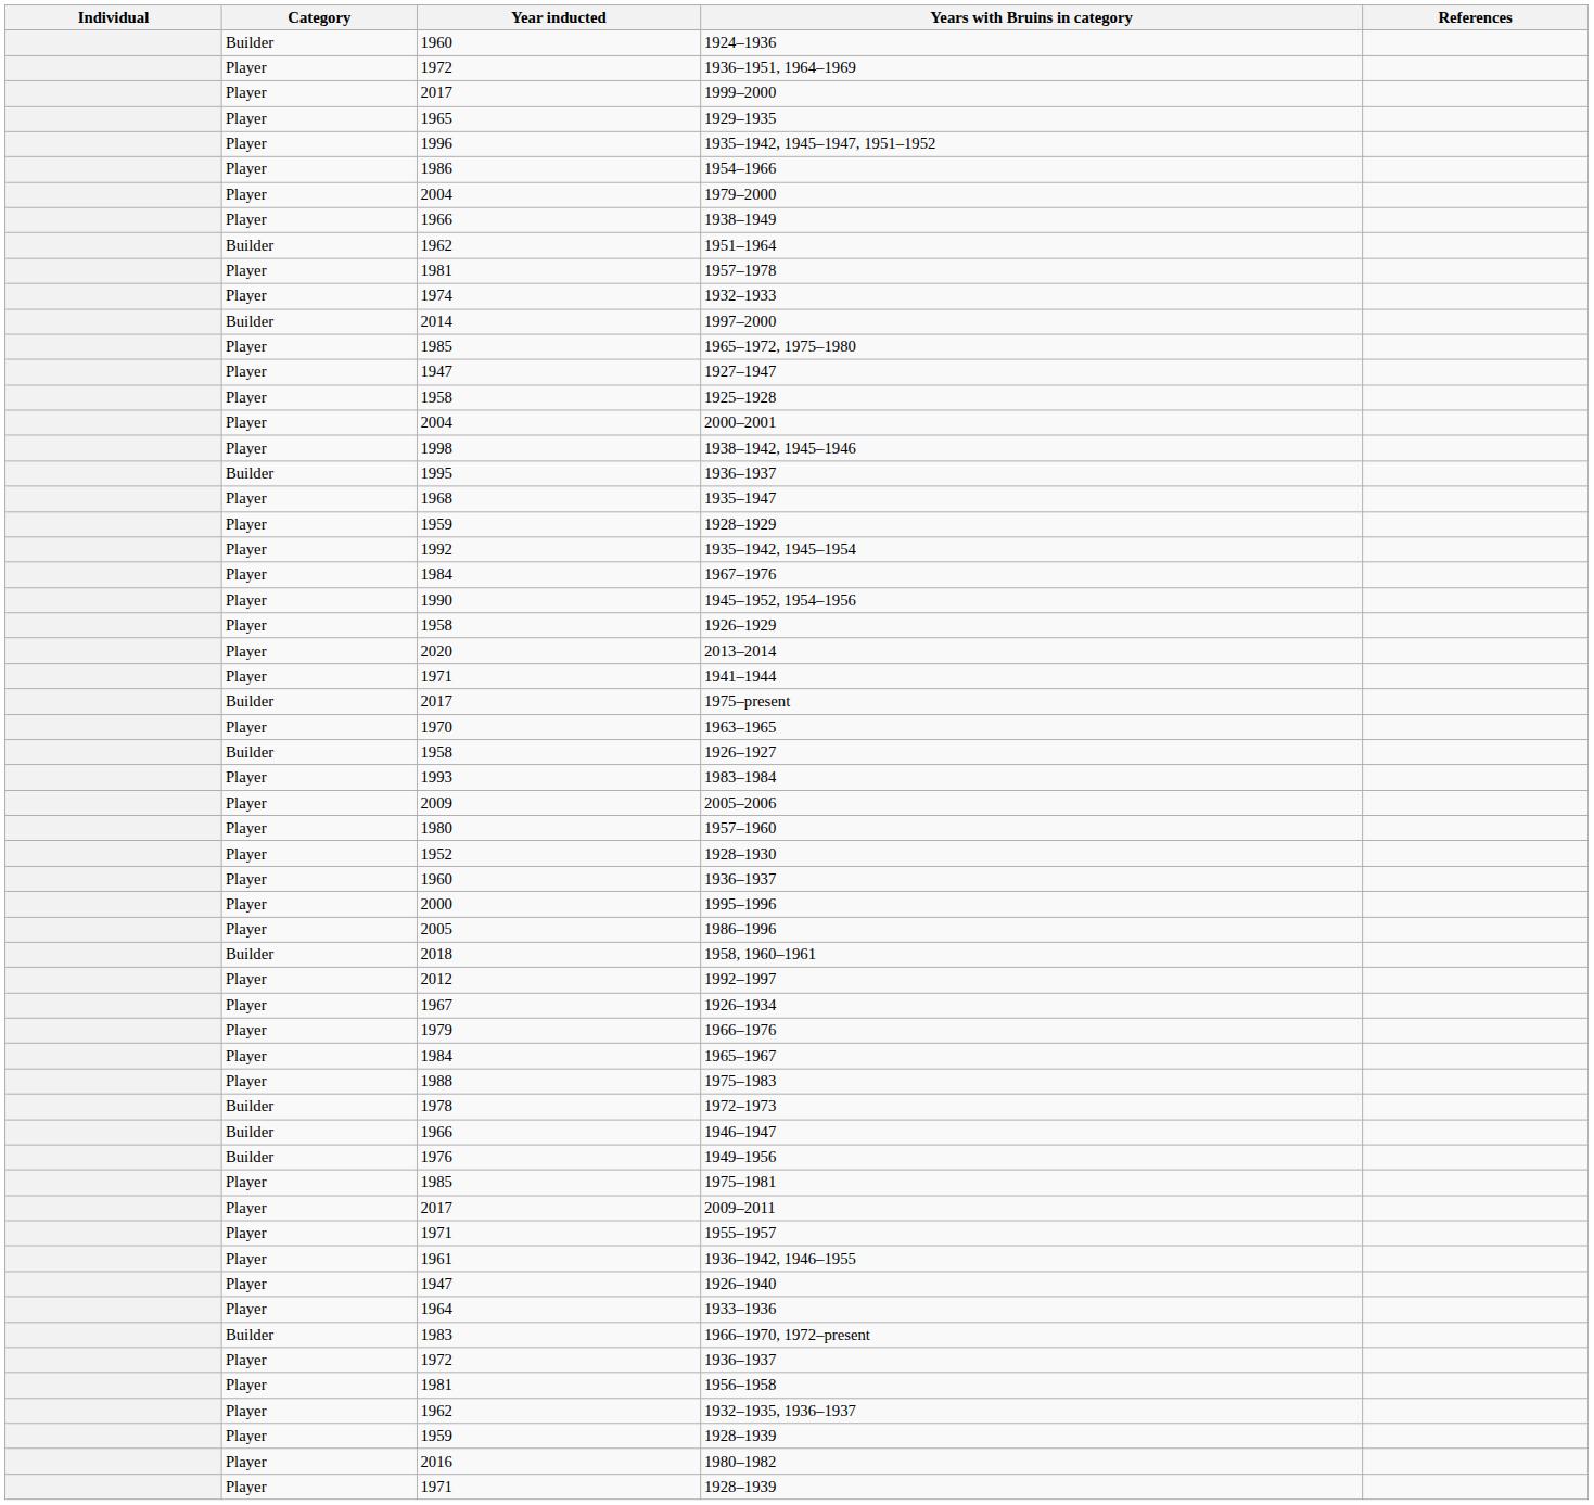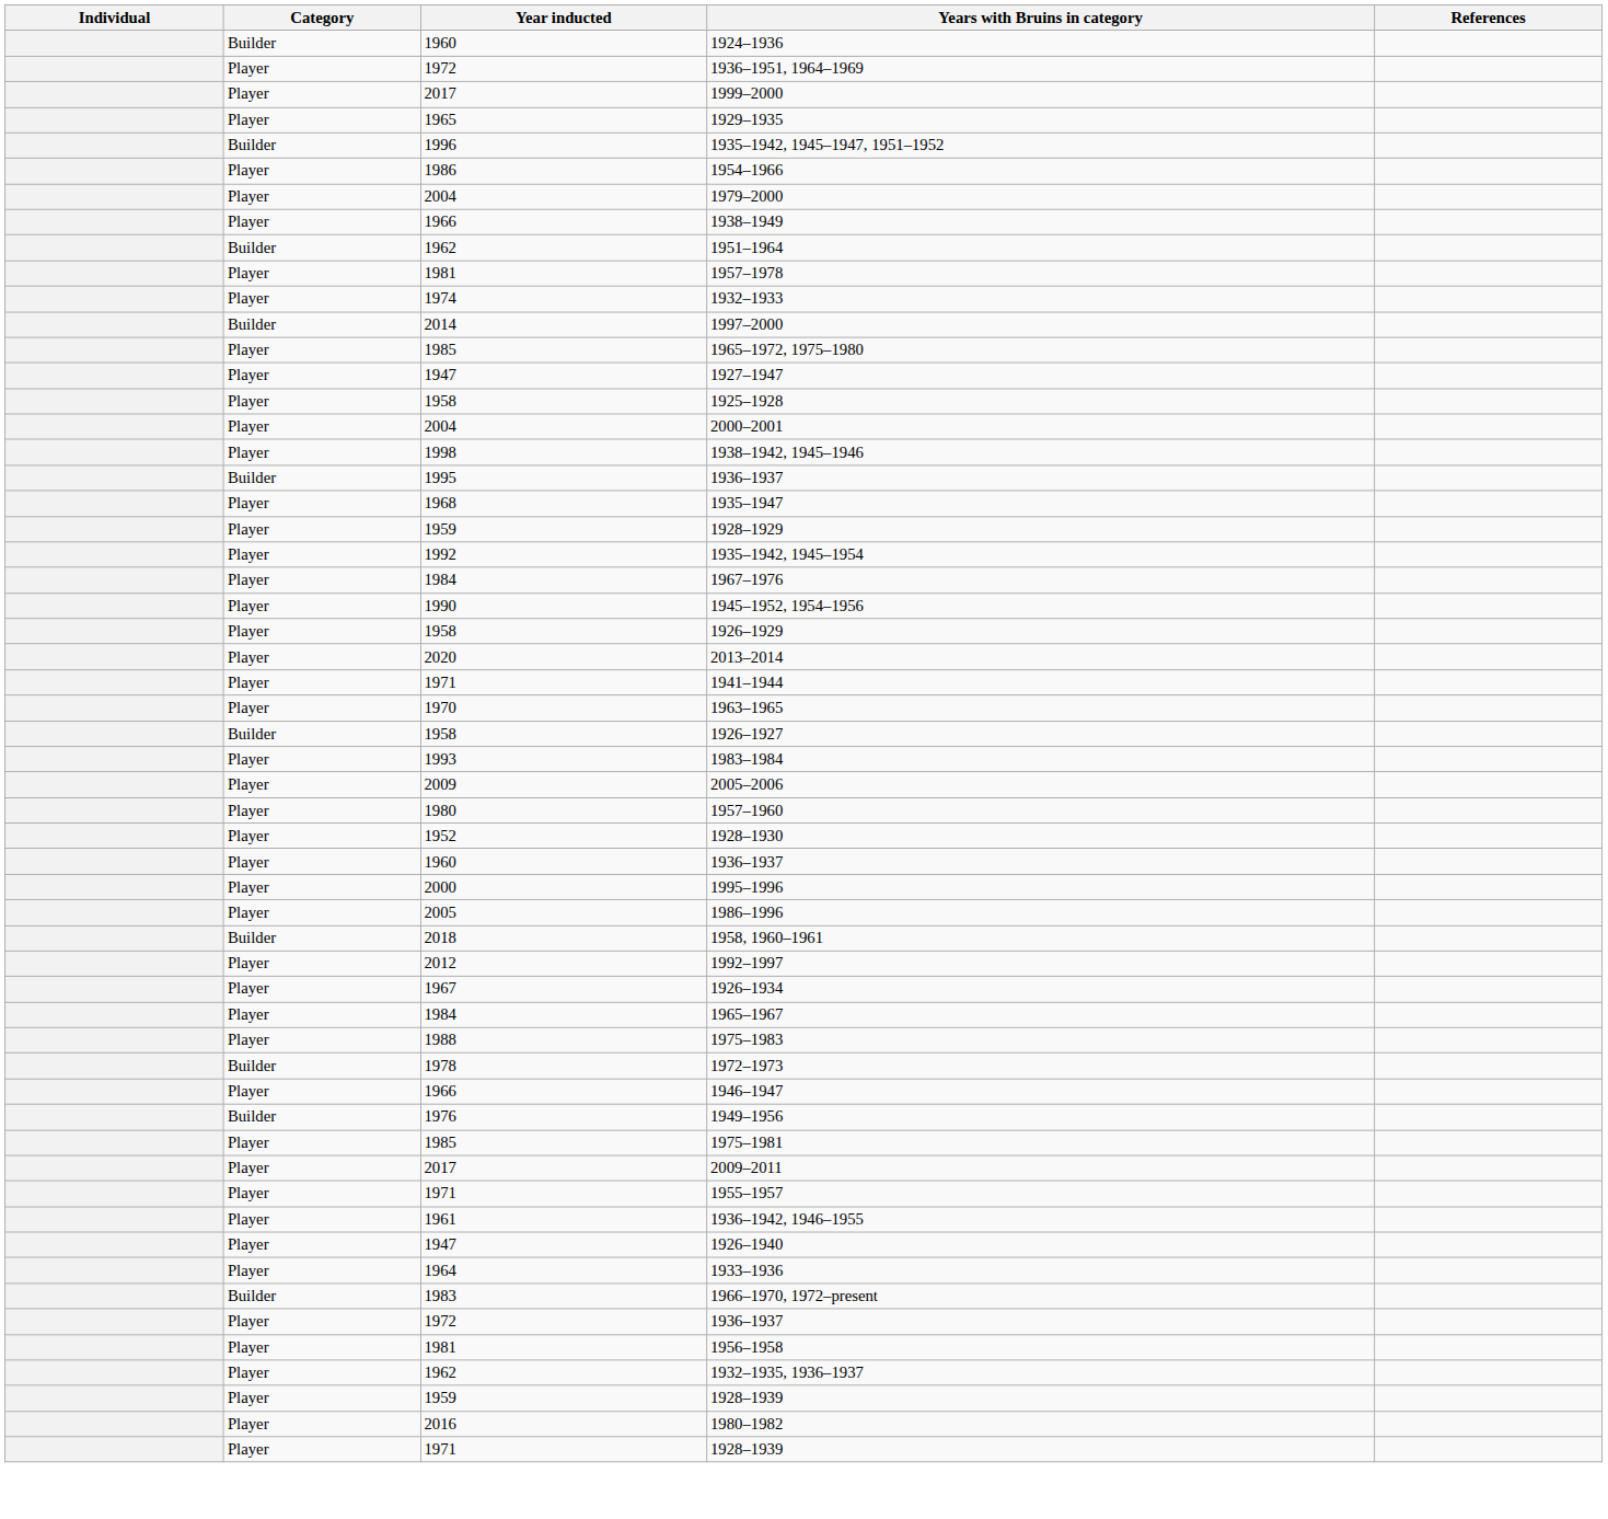 <table class="wikitable sortable" width="80%">
 <tr>
 <th scope="col">Individual</th>
 <th scope="col">Category</th>
 <th scope="col">Year inducted</th>
 <th scope="col">Years with Bruins in category</th>
 <th scope="col" class="unsortable">References</th>
 </tr>
 <tr>
 <th scope="row"></th>
 <td>Builder</td>
 <td>1960</td>
 <td>1924–1936</td>
 <td></td>
 </tr>
 <tr>
 <th scope="row"></th>
 <td>Player</td>
 <td>1972</td>
 <td>1936–1951, 1964–1969</td>
 <td></td>
 </tr>
 <tr>
 <th scope="row"></th>
 <td>Player</td>
 <td>2017</td>
 <td>1999–2000</td>
 <td></td>
 </tr>
 <tr>
 <th scope="row"></th>
 <td>Player</td>
 <td>1965</td>
 <td>1929–1935</td>
 <td></td>
 </tr>
 <tr>
 <th scope="row"></th>
-<td>Player</td>
+<td>Builder</td>
 <td>1996</td>
 <td>1935–1942, 1945–1947, 1951–1952</td>
 <td></td>
 </tr>
 <tr>
 <th scope="row"></th>
 <td>Player</td>
 <td>1986</td>
 <td>1954–1966</td>
 <td></td>
 </tr>
 <tr>
 <th scope="row"></th>
 <td>Player</td>
 <td>2004</td>
 <td>1979–2000</td>
 <td></td>
 </tr>
 <tr>
 <th scope="row"></th>
 <td>Player</td>
 <td>1966</td>
 <td>1938–1949</td>
 <td></td>
 </tr>
 <tr>
 <th scope="row"></th>
 <td>Builder</td>
 <td>1962</td>
 <td>1951–1964</td>
 <td></td>
 </tr>
 <tr>
 <th scope="row"></th>
 <td>Player</td>
 <td>1981</td>
 <td>1957–1978</td>
 <td></td>
 </tr>
 <tr>
 <th scope="row"></th>
 <td>Player</td>
 <td>1974</td>
 <td>1932–1933</td>
 <td></td>
 </tr>
 <tr>
 <th scope="row"></th>
 <td>Builder</td>
 <td>2014</td>
 <td>1997–2000</td>
 <td></td>
 </tr>
 <tr>
 <th scope="row"></th>
 <td>Player</td>
 <td>1985</td>
 <td>1965–1972, 1975–1980</td>
 <td></td>
 </tr>
 <tr>
 <th scope="row"></th>
 <td>Player</td>
 <td>1947</td>
 <td>1927–1947</td>
 <td></td>
 </tr>
 <tr>
 <th scope="row"></th>
 <td>Player</td>
 <td>1958</td>
 <td>1925–1928</td>
 <td></td>
 </tr>
 <tr>
 <th scope="row"></th>
 <td>Player</td>
 <td>2004</td>
 <td>2000–2001</td>
 <td></td>
 </tr>
 <tr>
 <th scope="row"></th>
 <td>Player</td>
 <td>1998</td>
 <td>1938–1942, 1945–1946</td>
 <td></td>
 </tr>
 <tr>
 <th scope="row"></th>
 <td>Builder</td>
 <td>1995</td>
 <td>1936–1937</td>
 <td></td>
 </tr>
 <tr>
 <th scope="row"></th>
 <td>Player</td>
 <td>1968</td>
 <td>1935–1947</td>
 <td></td>
 </tr>
 <tr>
 <th scope="row"></th>
 <td>Player</td>
 <td>1959</td>
 <td>1928–1929</td>
 <td></td>
 </tr>
 <tr>
 <th scope="row"></th>
 <td>Player</td>
 <td>1992</td>
 <td>1935–1942, 1945–1954</td>
 <td></td>
 </tr>
 <tr>
 <th scope="row"></th>
 <td>Player</td>
 <td>1984</td>
 <td>1967–1976</td>
 <td></td>
 </tr>
 <tr>
 <th scope="row"></th>
 <td>Player</td>
 <td>1990</td>
 <td>1945–1952, 1954–1956</td>
 <td></td>
 </tr>
 <tr>
 <th scope="row"></th>
 <td>Player</td>
 <td>1958</td>
 <td>1926–1929</td>
 <td></td>
 </tr>
 <tr>
 <th scope="row"></th>
 <td>Player</td>
 <td>2020</td>
 <td>2013–2014</td>
 <td></td>
 </tr>
 <tr>
 <th scope="row"></th>
 <td>Player</td>
 <td>1971</td>
 <td>1941–1944</td>
 <td></td>
 </tr>
 <tr>
 <th scope="row"></th>
-<td>Builder</td>
-<td>2017</td>
-<td>1975–present</td>
-<td></td>
-</tr>
-<tr>
-<th scope="row"></th>
 <td>Player</td>
 <td>1970</td>
 <td>1963–1965</td>
 <td></td>
 </tr>
 <tr>
 <th scope="row"></th>
 <td>Builder</td>
 <td>1958</td>
 <td>1926–1927</td>
 <td></td>
 </tr>
 <tr>
 <th scope="row"></th>
 <td>Player</td>
 <td>1993</td>
 <td>1983–1984</td>
 <td></td>
 </tr>
 <tr>
 <th scope="row"></th>
 <td>Player</td>
 <td>2009</td>
 <td>2005–2006</td>
 <td></td>
 </tr>
 <tr>
 <th scope="row"></th>
 <td>Player</td>
 <td>1980</td>
 <td>1957–1960</td>
 <td></td>
 </tr>
 <tr>
 <th scope="row"></th>
 <td>Player</td>
 <td>1952</td>
 <td>1928–1930</td>
 <td></td>
 </tr>
 <tr>
 <th scope="row"></th>
 <td>Player</td>
 <td>1960</td>
 <td>1936–1937</td>
 <td></td>
 </tr>
 <tr>
 <th scope="row"></th>
 <td>Player</td>
 <td>2000</td>
 <td>1995–1996</td>
 <td></td>
 </tr>
 <tr>
 <th scope="row"></th>
 <td>Player</td>
 <td>2005</td>
 <td>1986–1996</td>
 <td></td>
 </tr>
 <tr>
 <th scope="row"></th>
 <td>Builder</td>
 <td>2018</td>
 <td>1958, 1960–1961</td>
 <td></td>
 </tr>
 <tr>
 <th scope="row"></th>
 <td>Player</td>
 <td>2012</td>
 <td>1992–1997</td>
 <td></td>
 </tr>
 <tr>
 <th scope="row"></th>
 <td>Player</td>
 <td>1967</td>
 <td>1926–1934</td>
 <td></td>
 </tr>
 <tr>
 <th scope="row"></th>
 <td>Player</td>
-<td>1979</td>
-<td>1966–1976</td>
-<td></td>
-</tr>
-<tr>
-<th scope="row"></th>
-<td>Player</td>
 <td>1984</td>
 <td>1965–1967</td>
 <td></td>
 </tr>
 <tr>
 <th scope="row"></th>
 <td>Player</td>
 <td>1988</td>
 <td>1975–1983</td>
 <td></td>
 </tr>
 <tr>
 <th scope="row"></th>
 <td>Builder</td>
 <td>1978</td>
 <td>1972–1973</td>
 <td></td>
 </tr>
 <tr>
 <th scope="row"></th>
-<td>Builder</td>
+<td>Player</td>
 <td>1966</td>
 <td>1946–1947</td>
 <td></td>
 </tr>
 <tr>
 <th scope="row"></th>
 <td>Builder</td>
 <td>1976</td>
 <td>1949–1956</td>
 <td></td>
 </tr>
 <tr>
 <th scope="row"></th>
 <td>Player</td>
 <td>1985</td>
 <td>1975–1981</td>
 <td></td>
 </tr>
 <tr>
 <th scope="row"></th>
 <td>Player</td>
 <td>2017</td>
 <td>2009–2011</td>
 <td></td>
 </tr>
 <tr>
 <th scope="row"></th>
 <td>Player</td>
 <td>1971</td>
 <td>1955–1957</td>
 <td></td>
 </tr>
 <tr>
 <th scope="row"></th>
 <td>Player</td>
 <td>1961</td>
 <td>1936–1942, 1946–1955</td>
 <td></td>
 </tr>
 <tr>
 <th scope="row"></th>
 <td>Player</td>
 <td>1947</td>
 <td>1926–1940</td>
 <td></td>
 </tr>
 <tr>
 <th scope="row"></th>
 <td>Player</td>
 <td>1964</td>
 <td>1933–1936</td>
 <td></td>
 </tr>
 <tr>
 <th scope="row"></th>
 <td>Builder</td>
 <td>1983</td>
 <td>1966–1970, 1972–present</td>
 <td></td>
 </tr>
 <tr>
 <th scope="row"></th>
 <td>Player</td>
 <td>1972</td>
 <td>1936–1937</td>
 <td></td>
 </tr>
 <tr>
 <th scope="row"></th>
 <td>Player</td>
 <td>1981</td>
 <td>1956–1958</td>
 <td></td>
 </tr>
 <tr>
 <th scope="row"></th>
 <td>Player</td>
 <td>1962</td>
 <td>1932–1935, 1936–1937</td>
 <td></td>
 </tr>
 <tr>
 <th scope="row"></th>
 <td>Player</td>
 <td>1959</td>
 <td>1928–1939</td>
 <td></td>
 </tr>
 <tr>
 <th scope="row"></th>
 <td>Player</td>
 <td>2016</td>
 <td>1980–1982</td>
 <td></td>
 </tr>
 <tr>
 <th scope="row"></th>
 <td>Player</td>
 <td>1971</td>
 <td>1928–1939</td>
 <td></td>
 </tr>
 </table>
